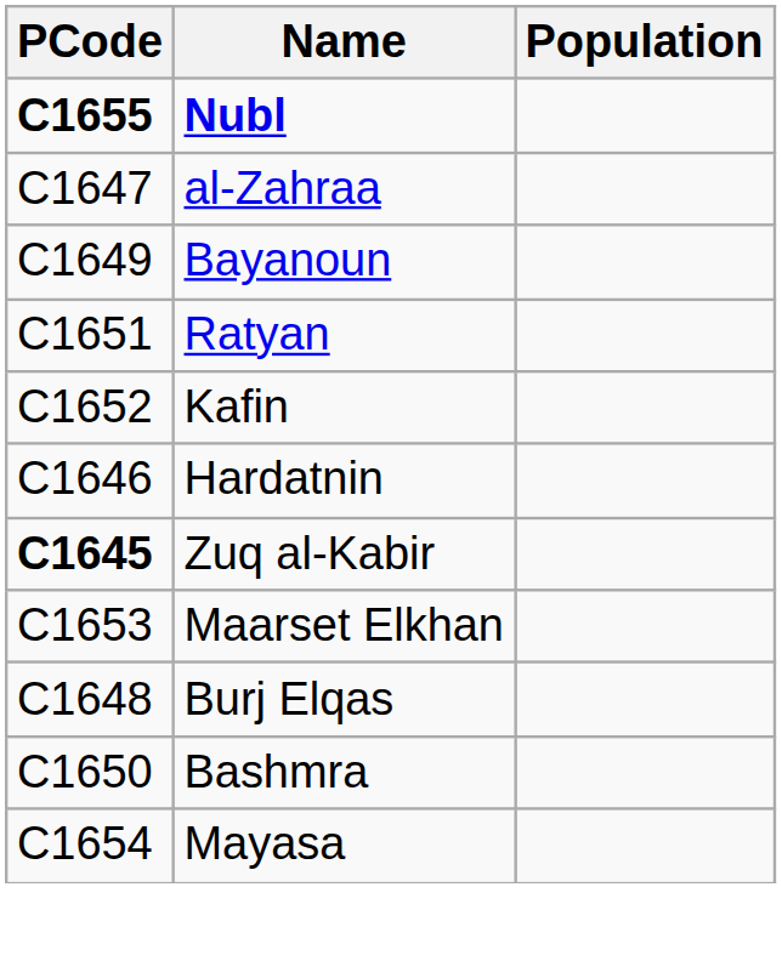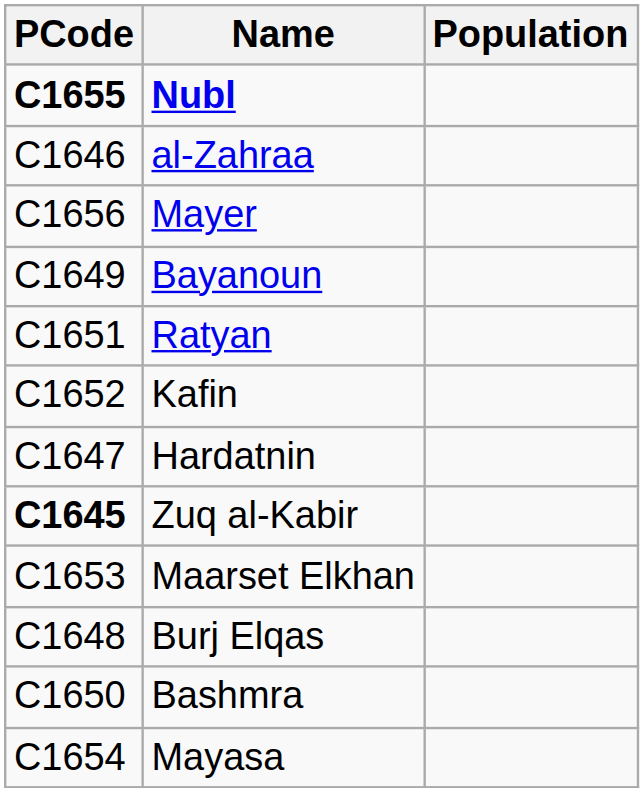 <table class="wikitable sortable">
 <tr>
 <th>PCode</th>
 <th>Name</th>
 <th>Population</th>
 </tr>
 <tr>
 <td><strong>C1655</strong></td>
 <td><strong><a href='#'>Nubl</a></strong></td>
 <td align=right><strong></strong></td>
 </tr>
 <tr>
-<td>C1647</td>
+<td>C1646</td>
 <td><a href='#'>al-Zahraa</a></td>
+<td align=right></td>
+</tr>
+<tr>
+<td>C1656</td>
+<td><a href='#'>Mayer</a></td>
 <td align=right></td>
 </tr>
 <tr>
 <td>C1649</td>
 <td><a href='#'>Bayanoun</a></td>
 <td align=right></td>
 </tr>
 <tr>
 <td>C1651</td>
 <td><a href='#'>Ratyan</a></td>
 <td align=right></td>
 </tr>
 <tr>
 <td>C1652</td>
 <td>Kafin</td>
 <td align=right></td>
 </tr>
 <tr>
-<td>C1646</td>
+<td>C1647</td>
 <td>Hardatnin</td>
 <td align=right></td>
 </tr>
 <tr>
 <td><strong>C1645</strong></td>
 <td>Zuq al-Kabir</td>
 <td align=right></td>
 </tr>
 <tr>
 <td>C1653</td>
 <td>Maarset Elkhan</td>
 <td align=right></td>
 </tr>
 <tr>
 <td>C1648</td>
 <td>Burj Elqas</td>
 <td align=right></td>
 </tr>
 <tr>
 <td>C1650</td>
 <td>Bashmra</td>
 <td align=right></td>
 </tr>
 <tr>
 <td>C1654</td>
 <td>Mayasa</td>
 <td align=right></td>
 </tr>
 </table>
